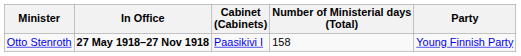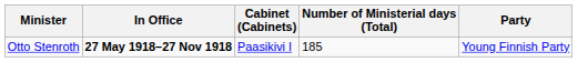 <table class="wikitable">
 <tr>
 <th>Minister</th>
 <th>In Office</th>
 <th>Cabinet<br>(Cabinets)</th>
 <th>Number of Ministerial days <br>(Total)</th>
 <th>Party</th>
 </tr>
 <tr>
 <td><a href='#'>Otto Stenroth</a></td>
 <td><strong>27 May 1918–27 Nov 1918</strong></td>
 <td><a href='#'>Paasikivi I</a></td>
-<td>158</td>
+<td>185</td>
 <td><a href='#'>Young Finnish Party</a></td>
 </tr>
 </table>
